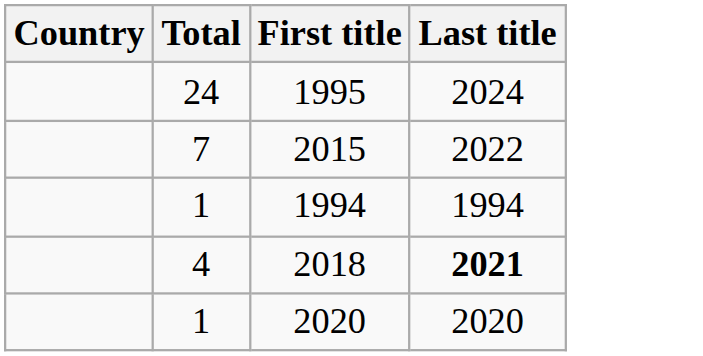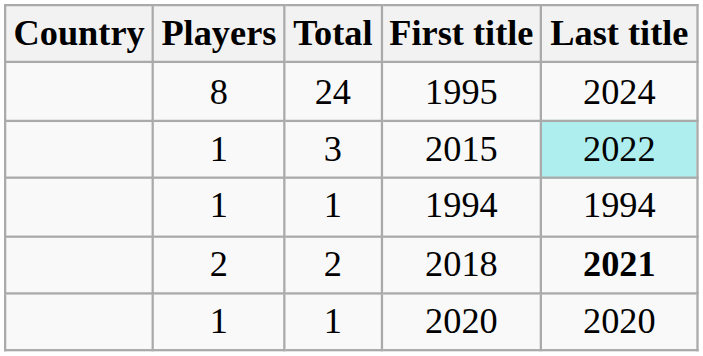 <table class="wikitable" style="text-align: center;">
 <tr>
 <th>Country</th>
+<th>Players</th>
 <th>Total</th>
 <th>First title</th>
 <th>Last title</th>
 </tr>
 <tr>
 <td align="left"></td>
+<td>8</td>
 <td>24</td>
 <td>1995</td>
 <td>2024</td>
 </tr>
 <tr>
 <td align="left"></td>
-<td>7</td>
+<td>1</td>
+<td>3</td>
 <td>2015</td>
-<td>2022</td>
+<td style="background: paleturquoise;">2022</td>
 </tr>
 <tr>
 <td align="left"></td>
+<td>1</td>
 <td>1</td>
 <td>1994</td>
 <td>1994</td>
 </tr>
 <tr>
 <td align="left"></td>
-<td>4</td>
+<td>2</td>
+<td>2</td>
 <td>2018</td>
 <td><strong>2021</strong></td>
 </tr>
 <tr>
 <td align="left"></td>
 <td>1</td>
+<td>1</td>
 <td>2020</td>
 <td>2020</td>
 </tr>
 </table>
